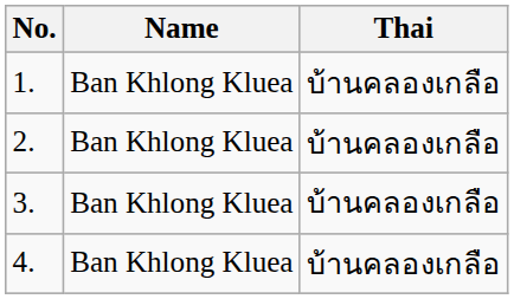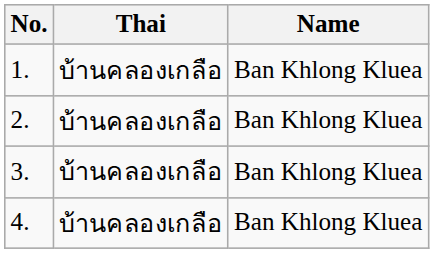 <table class="wikitable sortable">
 <tr>
 <th>No.</th>
+<th>Thai</th>
 <th>Name</th>
-<th>Thai</th>
 </tr>
 <tr>
 <td>1.</td>
+<td>บ้านคลองเกลือ</td>
 <td>Ban Khlong Kluea</td>
-<td>บ้านคลองเกลือ</td>
 </tr>
 <tr>
 <td>2.</td>
+<td>บ้านคลองเกลือ</td>
 <td>Ban Khlong Kluea</td>
-<td>บ้านคลองเกลือ</td>
 </tr>
 <tr>
 <td>3.</td>
+<td>บ้านคลองเกลือ</td>
 <td>Ban Khlong Kluea</td>
-<td>บ้านคลองเกลือ</td>
 </tr>
 <tr>
 <td>4.</td>
+<td>บ้านคลองเกลือ</td>
 <td>Ban Khlong Kluea</td>
-<td>บ้านคลองเกลือ</td>
 </tr>
 </table>
